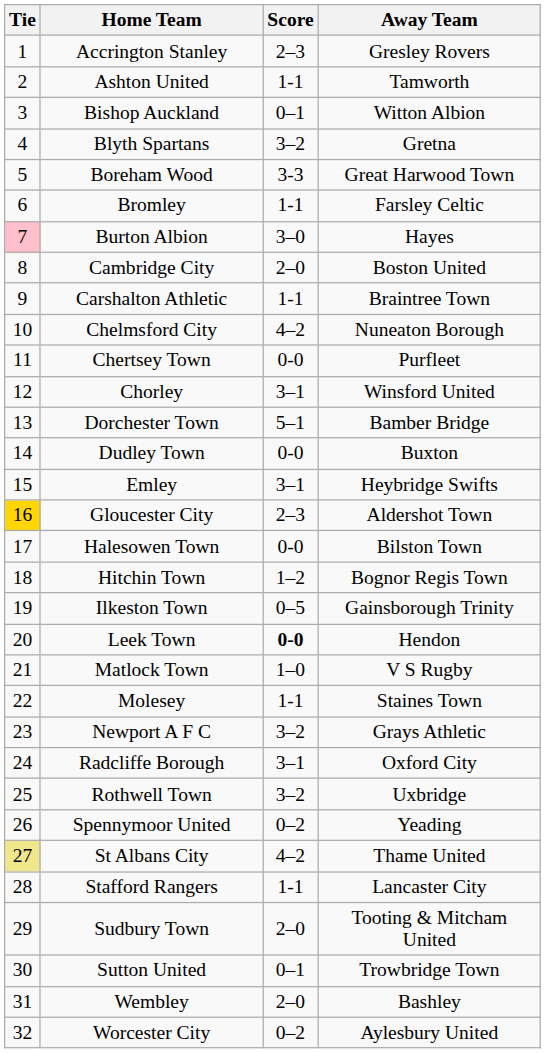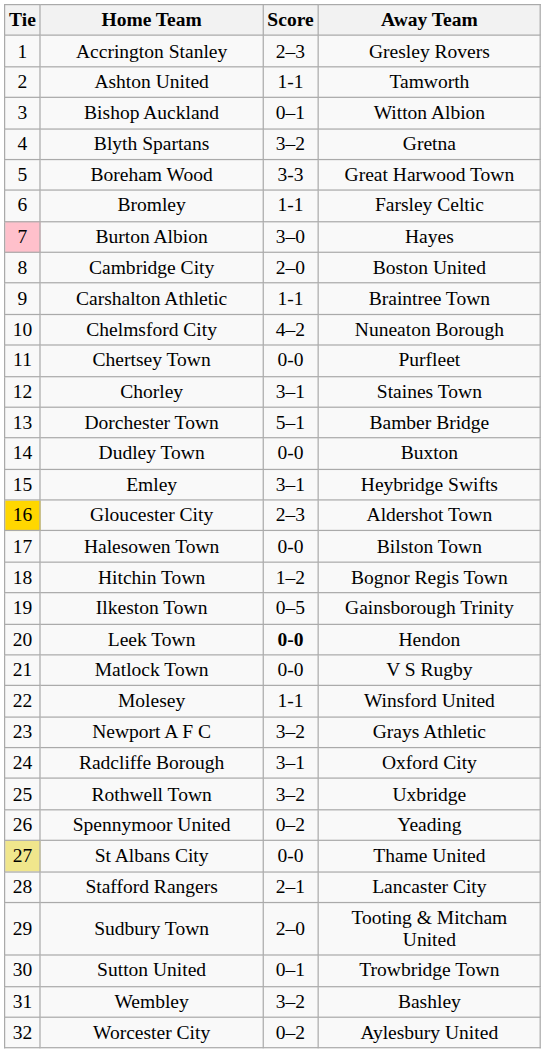 <table class="wikitable" style="text-align:center;">
 <tr>
 <th width=20>Tie</th>
 <th width=175>Home Team</th>
 <th width=20>Score</th>
 <th width=175>Away Team</th>
 </tr>
 <tr>
 <td>1</td>
 <td>Accrington Stanley</td>
 <td>2–3</td>
 <td>Gresley Rovers</td>
 </tr>
 <tr>
 <td>2</td>
 <td>Ashton United</td>
 <td>1-1</td>
 <td>Tamworth</td>
 </tr>
 <tr>
 <td>3</td>
 <td>Bishop Auckland</td>
 <td>0–1</td>
 <td>Witton Albion</td>
 </tr>
 <tr>
 <td>4</td>
 <td>Blyth Spartans</td>
 <td>3–2</td>
 <td>Gretna</td>
 </tr>
 <tr>
 <td>5</td>
 <td>Boreham Wood</td>
 <td>3-3</td>
 <td>Great Harwood Town</td>
 </tr>
 <tr>
 <td>6</td>
 <td>Bromley</td>
 <td>1-1</td>
 <td>Farsley Celtic</td>
 </tr>
 <tr>
 <td style="background: pink;">7</td>
 <td>Burton Albion</td>
 <td>3–0</td>
 <td>Hayes</td>
 </tr>
 <tr>
 <td>8</td>
 <td>Cambridge City</td>
 <td>2–0</td>
 <td>Boston United</td>
 </tr>
 <tr>
 <td>9</td>
 <td>Carshalton Athletic</td>
 <td>1-1</td>
 <td>Braintree Town</td>
 </tr>
 <tr>
 <td>10</td>
 <td>Chelmsford City</td>
 <td>4–2</td>
 <td>Nuneaton Borough</td>
 </tr>
 <tr>
 <td>11</td>
 <td>Chertsey Town</td>
 <td>0-0</td>
 <td>Purfleet</td>
 </tr>
 <tr>
 <td>12</td>
 <td>Chorley</td>
 <td>3–1</td>
-<td>Winsford United</td>
+<td>Staines Town</td>
 </tr>
 <tr>
 <td>13</td>
 <td>Dorchester Town</td>
 <td>5–1</td>
 <td>Bamber Bridge</td>
 </tr>
 <tr>
 <td>14</td>
 <td>Dudley Town</td>
 <td>0-0</td>
 <td>Buxton</td>
 </tr>
 <tr>
 <td>15</td>
 <td>Emley</td>
 <td>3–1</td>
 <td>Heybridge Swifts</td>
 </tr>
 <tr>
 <td style="background: gold;">16</td>
 <td>Gloucester City</td>
 <td>2–3</td>
 <td>Aldershot Town</td>
 </tr>
 <tr>
 <td>17</td>
 <td>Halesowen Town</td>
 <td>0-0</td>
 <td>Bilston Town</td>
 </tr>
 <tr>
 <td>18</td>
 <td>Hitchin Town</td>
 <td>1–2</td>
 <td>Bognor Regis Town</td>
 </tr>
 <tr>
 <td>19</td>
 <td>Ilkeston Town</td>
 <td>0–5</td>
 <td>Gainsborough Trinity</td>
 </tr>
 <tr>
 <td>20</td>
 <td>Leek Town</td>
 <td><strong>0-0</strong></td>
 <td>Hendon</td>
 </tr>
 <tr>
 <td>21</td>
 <td>Matlock Town</td>
-<td>1–0</td>
+<td>0-0</td>
 <td>V S Rugby</td>
 </tr>
 <tr>
 <td>22</td>
 <td>Molesey</td>
 <td>1-1</td>
-<td>Staines Town</td>
+<td>Winsford United</td>
 </tr>
 <tr>
 <td>23</td>
 <td>Newport A F C</td>
 <td>3–2</td>
 <td>Grays Athletic</td>
 </tr>
 <tr>
 <td>24</td>
 <td>Radcliffe Borough</td>
 <td>3–1</td>
 <td>Oxford City</td>
 </tr>
 <tr>
 <td>25</td>
 <td>Rothwell Town</td>
 <td>3–2</td>
 <td>Uxbridge</td>
 </tr>
 <tr>
 <td>26</td>
 <td>Spennymoor United</td>
 <td>0–2</td>
 <td>Yeading</td>
 </tr>
 <tr>
 <td style="background: khaki;">27</td>
 <td>St Albans City</td>
-<td>4–2</td>
+<td>0-0</td>
 <td>Thame United</td>
 </tr>
 <tr>
 <td>28</td>
 <td>Stafford Rangers</td>
-<td>1-1</td>
+<td>2–1</td>
 <td>Lancaster City</td>
 </tr>
 <tr>
 <td>29</td>
 <td>Sudbury Town</td>
 <td>2–0</td>
 <td>Tooting & Mitcham United</td>
 </tr>
 <tr>
 <td>30</td>
 <td>Sutton United</td>
 <td>0–1</td>
 <td>Trowbridge Town</td>
 </tr>
 <tr>
 <td>31</td>
 <td>Wembley</td>
-<td>2–0</td>
+<td>3–2</td>
 <td>Bashley</td>
 </tr>
 <tr>
 <td>32</td>
 <td>Worcester City</td>
 <td>0–2</td>
 <td>Aylesbury United</td>
 </tr>
 </table>
